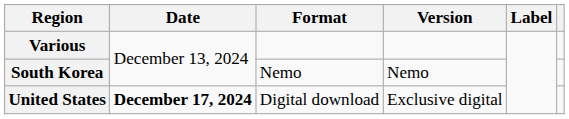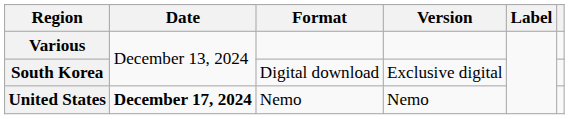 <table class="wikitable plainrowheaders">
 <tr>
 <th scope="col">Region</th>
 <th scope="col">Date</th>
 <th scope="col">Format</th>
 <th scope="col">Version</th>
 <th scope="col">Label</th>
 <th scope="col"></th>
 </tr>
 <tr>
 <th scope="row">Various</th>
 <td rowspan="2">December 13, 2024</td>
 <td></td>
 <td></td>
 <td rowspan="3"></td>
 <td style="text-align:center"></td>
 </tr>
 <tr>
 <th scope="row">South Korea</th>
-<td>Nemo</td>
-<td>Nemo</td>
+<td>Digital download</td>
+<td>Exclusive digital</td>
 <td style="text-align:center"></td>
 </tr>
 <tr>
 <th scope="row">United States</th>
 <td><strong>December 17, 2024</strong></td>
-<td>Digital download</td>
-<td>Exclusive digital</td>
+<td>Nemo</td>
+<td>Nemo</td>
 <td style="text-align:center"></td>
 </tr>
 </table>
